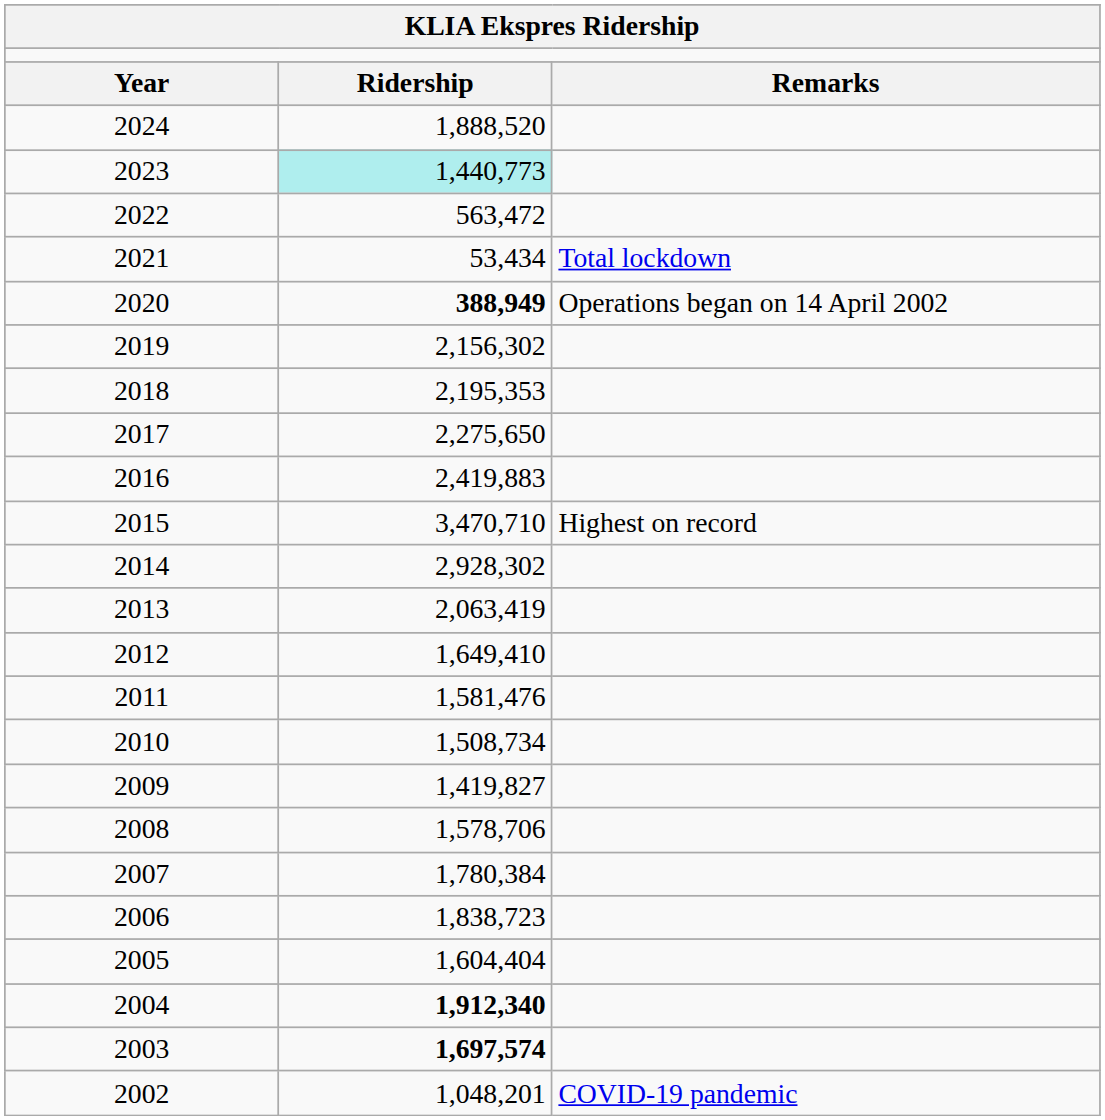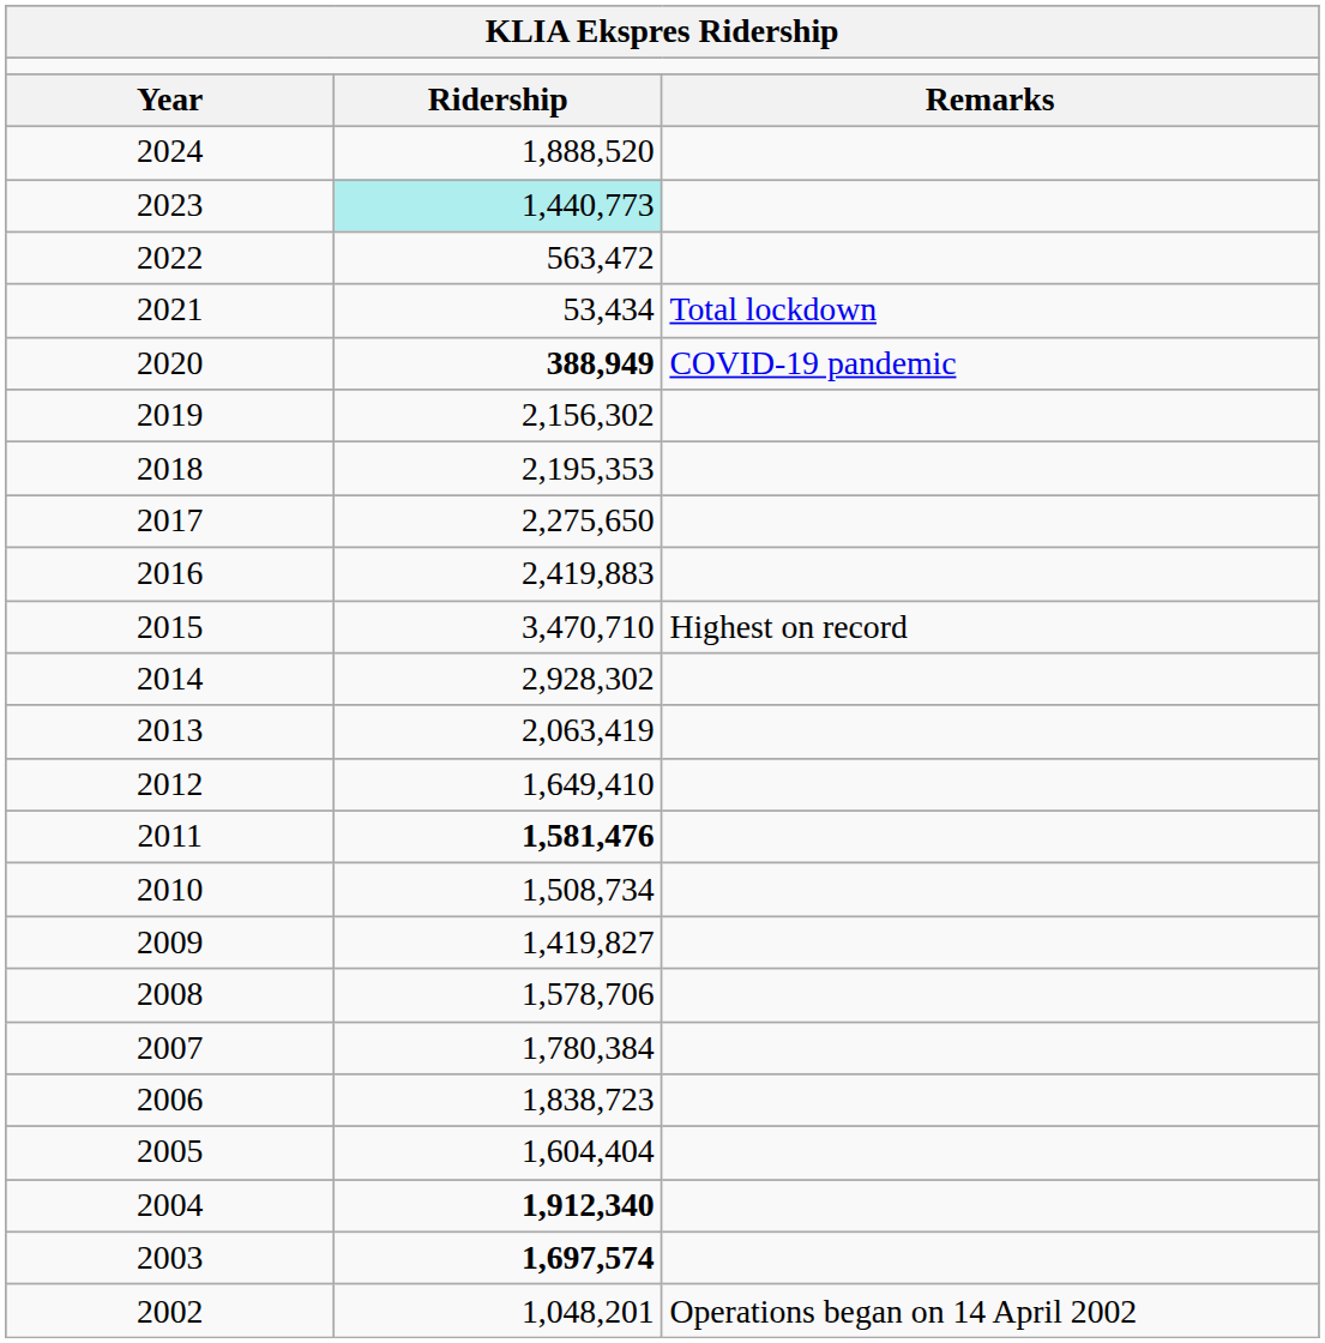 <table class="wikitable" style="width:40%">
 <tr>
 <th colspan=4 align="center">KLIA Ekspres Ridership</th>
 </tr>
 <tr>
 <td colspan=4 align="center" bgcolor=></td>
 </tr>
 <tr>
 <th style="width:20%">Year</th>
 <th style="width:20%">Ridership</th>
 <th style="width:40%">Remarks</th>
 </tr>
 <tr>
 <td align="center">2024</td>
 <td align="right">1,888,520</td>
 </tr>
 <tr>
 <td align="center">2023</td>
 <td align="right" style="background: paleturquoise;">1,440,773</td>
 <td></td>
 </tr>
 <tr>
 <td align="center">2022</td>
 <td align="right">563,472</td>
 <td></td>
 </tr>
 <tr>
 <td align="center">2021</td>
 <td align="right">53,434</td>
 <td><a href='#'>Total lockdown</a></td>
 </tr>
 <tr>
 <td align="center">2020</td>
 <td align="right"><strong>388,949</strong></td>
-<td>Operations began on 14 April 2002</td>
+<td><a href='#'>COVID-19 pandemic</a></td>
 </tr>
 <tr>
 <td align="center">2019</td>
 <td align="right">2,156,302</td>
 <td></td>
 </tr>
 <tr>
 <td align="center">2018</td>
 <td align="right">2,195,353</td>
 <td></td>
 </tr>
 <tr>
 <td align="center">2017</td>
 <td align="right">2,275,650</td>
 <td></td>
 </tr>
 <tr>
 <td align="center">2016</td>
 <td align="right">2,419,883</td>
 <td></td>
 </tr>
 <tr>
 <td align="center">2015</td>
 <td align="right">3,470,710</td>
 <td>Highest on record</td>
 </tr>
 <tr>
 <td align="center">2014</td>
 <td align="right">2,928,302</td>
 <td></td>
 </tr>
 <tr>
 <td align="center">2013</td>
 <td align="right">2,063,419</td>
 <td></td>
 </tr>
 <tr>
 <td align="center">2012</td>
 <td align="right">1,649,410</td>
 <td></td>
 </tr>
 <tr>
 <td align="center">2011</td>
-<td align="right">1,581,476</td>
+<td align="right"><strong>1,581,476</strong></td>
 <td></td>
 </tr>
 <tr>
 <td align="center">2010</td>
 <td align="right"b>1,508,734</td>
 <td></td>
 </tr>
 <tr>
 <td align="center">2009</td>
 <td align="right">1,419,827</td>
 <td></td>
 </tr>
 <tr>
 <td align="center">2008</td>
 <td align="right">1,578,706</td>
 <td></td>
 </tr>
 <tr>
 <td align="center">2007</td>
 <td align="right">1,780,384</td>
 <td></td>
 </tr>
 <tr>
 <td align="center">2006</td>
 <td align="right">1,838,723</td>
 <td></td>
 </tr>
 <tr>
 <td align="center">2005</td>
 <td align="right">1,604,404</td>
 <td></td>
 </tr>
 <tr>
 <td align="center">2004</td>
 <td align="right"><strong>1,912,340</strong></td>
 <td></td>
 </tr>
 <tr>
 <td align="center">2003</td>
 <td align="right"><strong>1,697,574</strong></td>
 <td></td>
 </tr>
 <tr>
 <td align="center">2002</td>
 <td align="right">1,048,201</td>
-<td><a href='#'>COVID-19 pandemic</a></td>
+<td>Operations began on 14 April 2002</td>
 </tr>
 </table>
